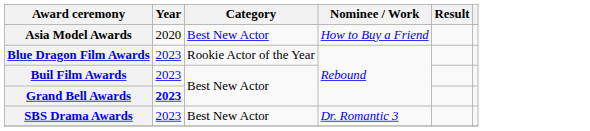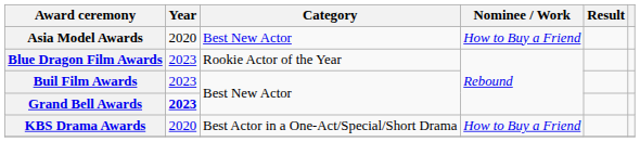 <table class="wikitable plainrowheaders sortable">
 <tr>
 <th scope="col">Award ceremony</th>
 <th scope="col">Year</th>
 <th scope="col">Category</th>
 <th scope="col">Nominee / Work</th>
 <th scope="col">Result</th>
 <th scope="col" class="unsortable"></th>
 </tr>
 <tr>
 <th scope="row">Asia Model Awards</th>
 <td style="text-align:center">2020</td>
 <td><a href='#'>Best New Actor</a></td>
 <td><em><a href='#'>How to Buy a Friend</a></em></td>
 <td></td>
 <td style="text-align:center"></td>
 </tr>
 <tr>
 <th scope="row"  rowspan="1"><a href='#'>Blue Dragon Film Awards</a></th>
 <td style="text-align:center"><a href='#'>2023</a></td>
 <td>Rookie Actor of the Year</td>
 <td rowspan=3><em><a href='#'>Rebound</a></em></td>
 <td></td>
 <td style="text-align:center"></td>
 </tr>
 <tr>
 <th scope="row"><a href='#'>Buil Film Awards</a></th>
 <td style="text-align:center"><a href='#'>2023</a></td>
 <td rowspan=2>Best New Actor</td>
 <td></td>
 <td style="text-align:center"></td>
 </tr>
 <tr>
 <th scope="row" rowspan=1><a href='#'>Grand Bell Awards</a></th>
 <td style="text-align:center"><strong><a href='#'>2023</a></strong></td>
 <td></td>
 <td style="text-align:center"></td>
 </tr>
 <tr>
-<th scope="row"><a href='#'>SBS Drama Awards</a></th>
-<td style="text-align:center"><a href='#'>2023</a></td>
-<td>Best New Actor</td>
-<td><em><a href='#'>Dr. Romantic 3</a></em></td>
+<th scope="row"  rowspan="1"><a href='#'>KBS Drama Awards</a></th>
+<td style="text-align:center" rowspan="1"><a href='#'>2020</a></td>
+<td>Best Actor in a One-Act/Special/Short Drama</td>
+<td><em><a href='#'>How to Buy a Friend</a></em></td>
 <td></td>
 <td style="text-align:center"></td>
 </tr>
 <tr>
 </tr>
 </table>
